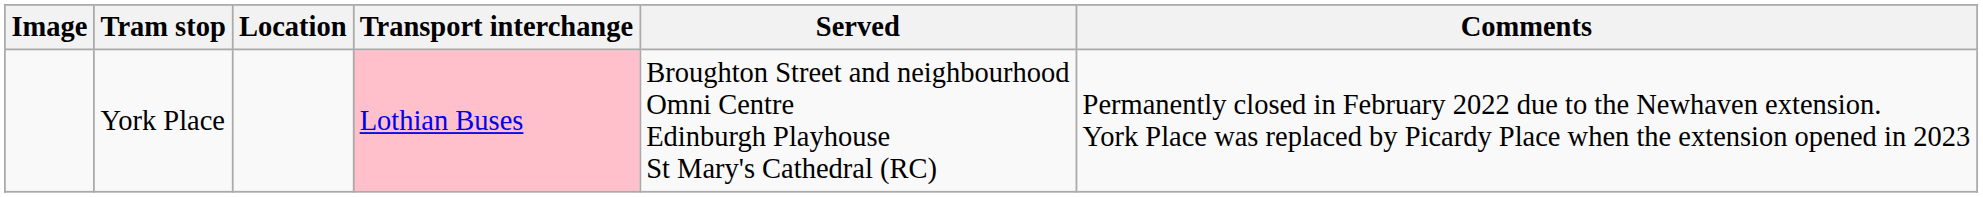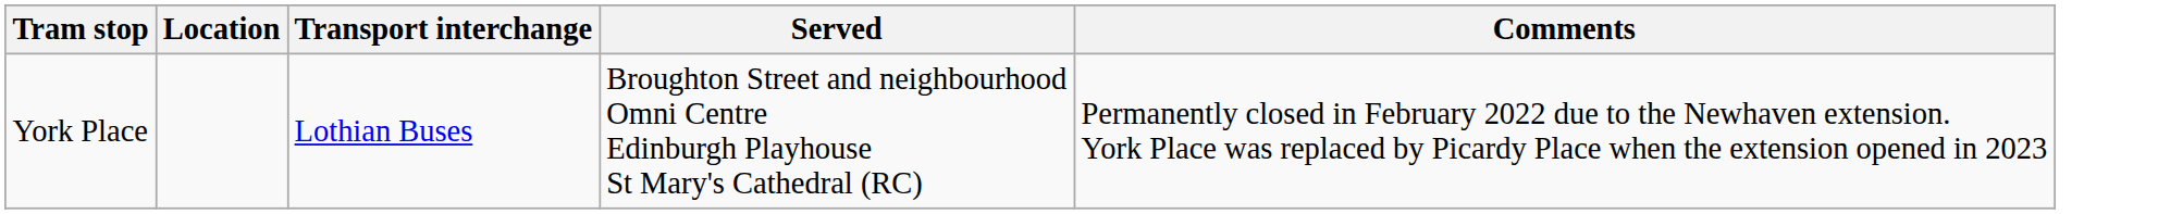 <table class="wikitable" style="text-align: left">
 <tr>
-<th>Image</th>
 <th>Tram stop</th>
 <th>Location</th>
 <th>Transport interchange</th>
 <th>Served</th>
 <th>Comments</th>
 </tr>
 <tr>
-<td></td>
 <td>York Place</td>
 <td></td>
-<td style="background: pink;"> <a href='#'>Lothian Buses</a></td>
+<td> <a href='#'>Lothian Buses</a></td>
 <td>Broughton Street and neighbourhood<br>Omni Centre<br>Edinburgh Playhouse<br>St Mary's Cathedral (RC)</td>
 <td>Permanently closed in February 2022 due to the Newhaven extension. <br>York Place was replaced by Picardy Place when the extension opened in 2023</td>
 </tr>
 </table>
